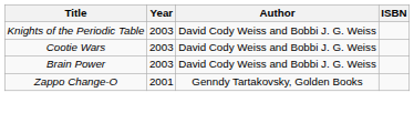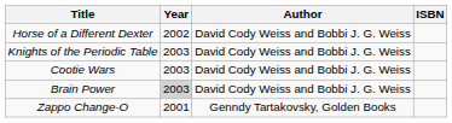 <table class="wikitable sortable" style="text-align: center">
 <tr>
 <th>Title</th>
 <th>Year</th>
 <th>Author</th>
 <th>ISBN</th>
+</tr>
+<tr>
+<td><em>Horse of a Different Dexter</em></td>
+<td>2002</td>
+<td>David Cody Weiss and Bobbi J. G. Weiss</td>
+<td></td>
 </tr>
 <tr>
 <td><em>Knights of the Periodic Table</em></td>
 <td>2003</td>
 <td>David Cody Weiss and Bobbi J. G. Weiss</td>
 <td></td>
 </tr>
 <tr>
 <td><em>Cootie Wars</em></td>
 <td>2003</td>
 <td>David Cody Weiss and Bobbi J. G. Weiss</td>
 <td></td>
 </tr>
 <tr>
 <td><em>Brain Power</em></td>
-<td>2003</td>
+<td style="background: lightgrey;">2003</td>
 <td>David Cody Weiss and Bobbi J. G. Weiss</td>
 <td></td>
 </tr>
 <tr>
 <td><em>Zappo Change-O</em></td>
 <td>2001</td>
 <td>Genndy Tartakovsky, Golden Books</td>
 <td></td>
 </tr>
 </table>
